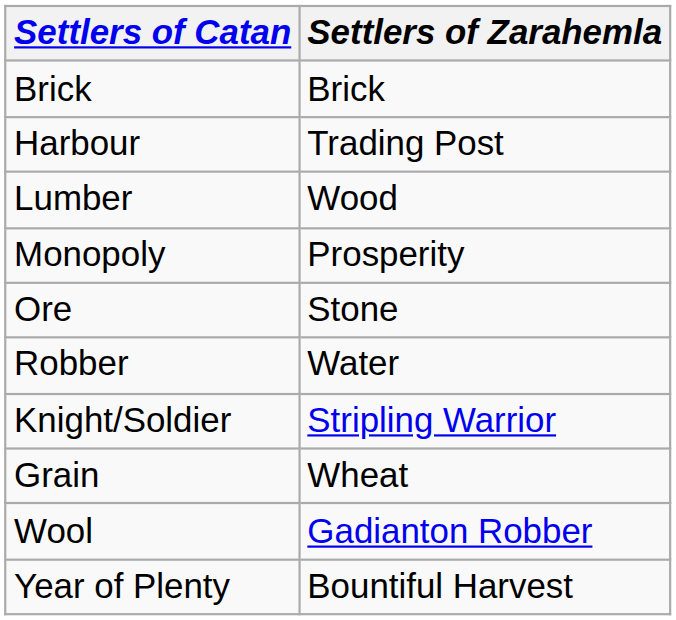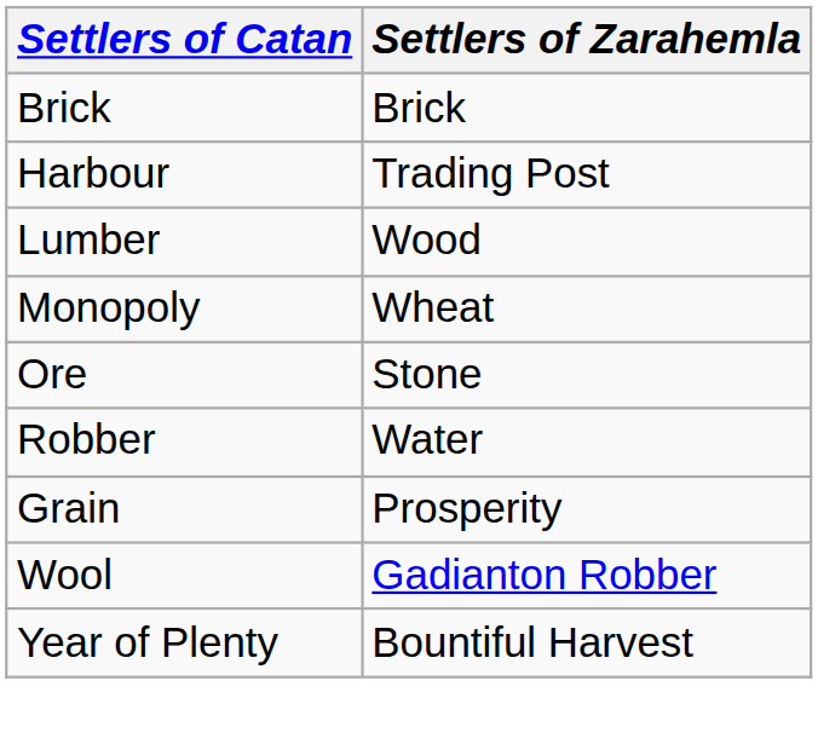 <table class="wikitable" style="float:right">
 <tr>
 <th><em><a href='#'>Settlers of Catan</a></em></th>
 <th><em>Settlers of Zarahemla</em></th>
 </tr>
 <tr>
 <td>Brick</td>
 <td>Brick</td>
 </tr>
 <tr>
 <td>Harbour</td>
 <td>Trading Post</td>
 </tr>
 <tr>
 <td>Lumber</td>
 <td>Wood</td>
 </tr>
 <tr>
 <td>Monopoly</td>
-<td>Prosperity</td>
+<td>Wheat</td>
 </tr>
 <tr>
 <td>Ore</td>
 <td>Stone</td>
 </tr>
 <tr>
 <td>Robber</td>
 <td>Water</td>
 </tr>
 <tr>
-<td>Knight/Soldier</td>
-<td><a href='#'>Stripling Warrior</a></td>
-</tr>
-<tr>
 <td>Grain</td>
-<td>Wheat</td>
+<td>Prosperity</td>
 </tr>
 <tr>
 <td>Wool</td>
 <td><a href='#'>Gadianton Robber</a></td>
 </tr>
 <tr>
 <td>Year of Plenty</td>
 <td>Bountiful Harvest</td>
 </tr>
 </table>
